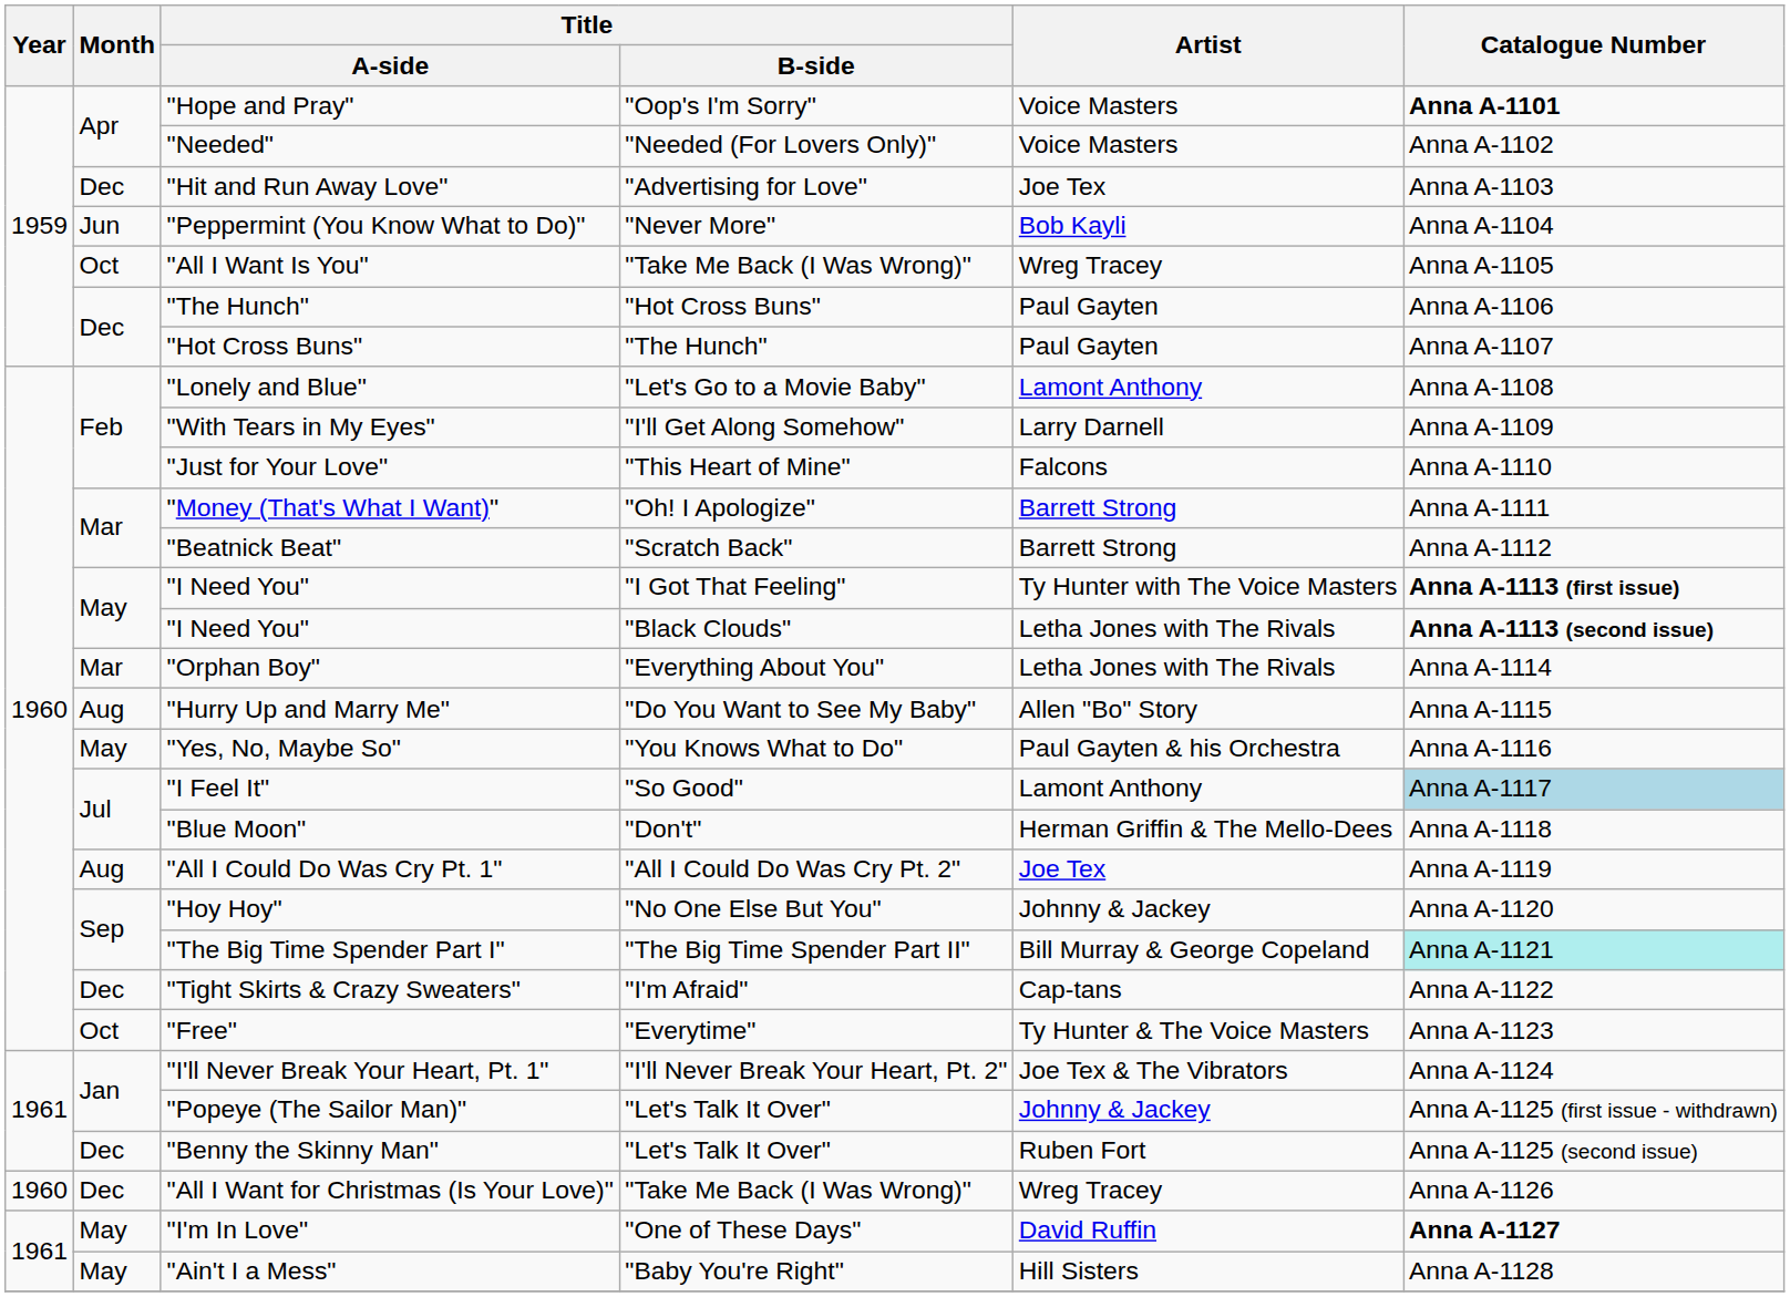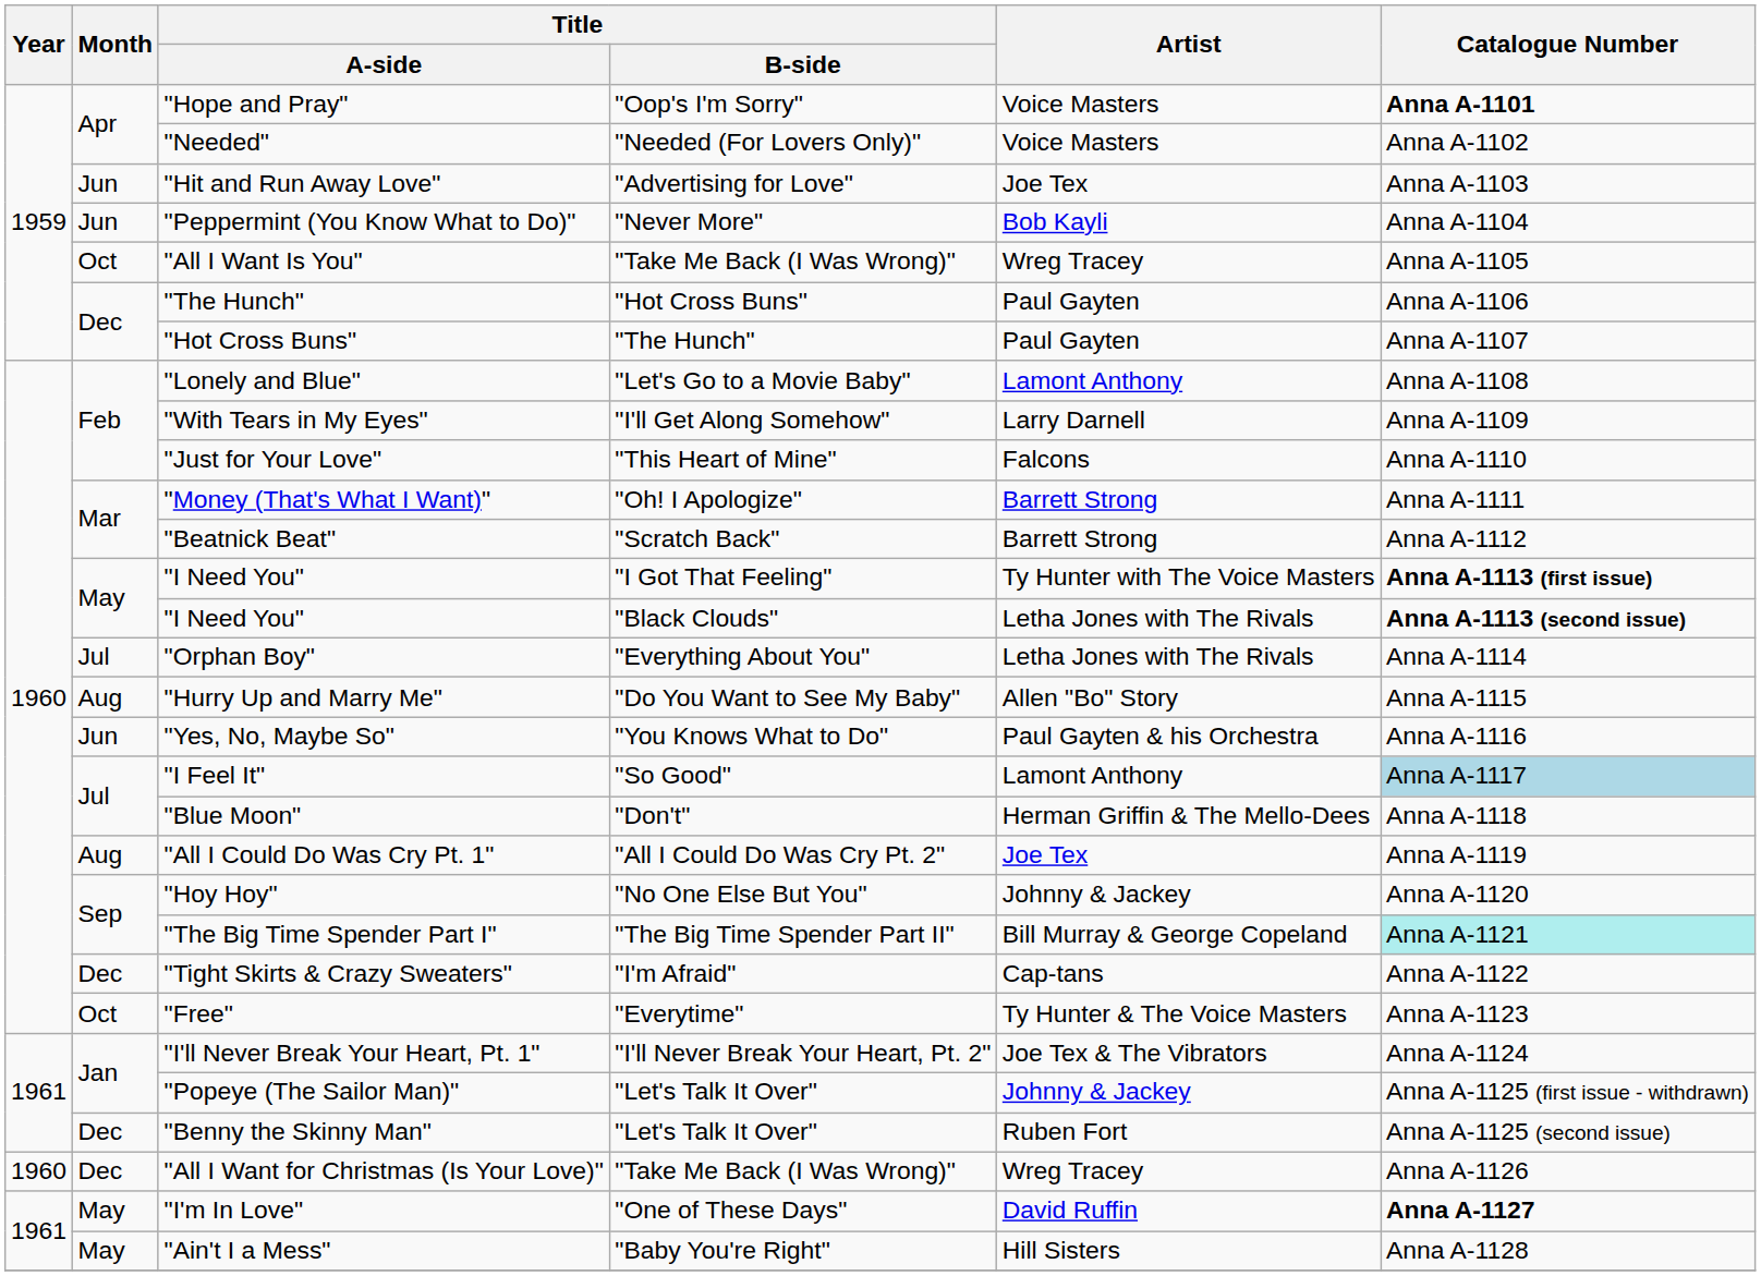 <table class="wikitable">
 <tr>
 <th rowspan="2">Year</th>
 <th rowspan="2">Month</th>
 <th colspan="2">Title</th>
 <th rowspan="2">Artist</th>
 <th rowspan="2">Catalogue Number</th>
 </tr>
 <tr>
 <th>A-side</th>
 <th>B-side</th>
 </tr>
 <tr>
 <td rowspan="7">1959</td>
 <td rowspan="2">Apr</td>
 <td>"Hope and Pray"</td>
 <td>"Oop's I'm Sorry"</td>
 <td>Voice Masters</td>
 <td><strong>Anna A-1101</strong></td>
 </tr>
 <tr>
 <td>"Needed"</td>
 <td>"Needed (For Lovers Only)"</td>
 <td>Voice Masters</td>
 <td>Anna A-1102</td>
 </tr>
 <tr>
-<td rowspan="1">Dec</td>
+<td rowspan="1">Jun</td>
 <td>"Hit and Run Away Love"</td>
 <td>"Advertising for Love"</td>
 <td>Joe Tex</td>
 <td>Anna A-1103</td>
 </tr>
 <tr>
 <td rowspan="1">Jun</td>
 <td>"Peppermint (You Know What to Do)"</td>
 <td>"Never More"</td>
 <td><a href='#'>Bob Kayli</a></td>
 <td>Anna A-1104</td>
 </tr>
 <tr>
 <td rowspan="1">Oct</td>
 <td>"All I Want Is You"</td>
 <td>"Take Me Back (I Was Wrong)"</td>
 <td>Wreg Tracey</td>
 <td>Anna A-1105</td>
 </tr>
 <tr>
 <td rowspan="2">Dec</td>
 <td>"The Hunch"</td>
 <td>"Hot Cross Buns"</td>
 <td>Paul Gayten</td>
 <td>Anna A-1106</td>
 </tr>
 <tr>
 <td>"Hot Cross Buns"</td>
 <td>"The Hunch"</td>
 <td>Paul Gayten</td>
 <td>Anna A-1107</td>
 </tr>
 <tr>
 <td rowspan="17">1960</td>
 <td rowspan="3">Feb</td>
 <td>"Lonely and Blue"</td>
 <td>"Let's Go to a Movie Baby"</td>
 <td><a href='#'>Lamont Anthony</a></td>
 <td>Anna A-1108</td>
 </tr>
 <tr>
 <td>"With Tears in My Eyes"</td>
 <td>"I'll Get Along Somehow"</td>
 <td>Larry Darnell</td>
 <td>Anna A-1109</td>
 </tr>
 <tr>
 <td>"Just for Your Love"</td>
 <td>"This Heart of Mine"</td>
 <td>Falcons</td>
 <td>Anna A-1110</td>
 </tr>
 <tr>
 <td rowspan="2">Mar</td>
 <td>"<a href='#'>Money (That's What I Want)</a>"</td>
 <td>"Oh! I Apologize"</td>
 <td><a href='#'>Barrett Strong</a></td>
 <td>Anna A-1111</td>
 </tr>
 <tr>
 <td>"Beatnick Beat"</td>
 <td>"Scratch Back"</td>
 <td>Barrett Strong</td>
 <td>Anna A-1112</td>
 </tr>
 <tr>
 <td rowspan="2">May</td>
 <td>"I Need You"</td>
 <td>"I Got That Feeling"</td>
 <td>Ty Hunter with The Voice Masters</td>
 <td><strong>Anna A-1113 <small>(first issue)</small></strong></td>
 </tr>
 <tr>
 <td>"I Need You"</td>
 <td>"Black Clouds"</td>
 <td>Letha Jones with The Rivals</td>
 <td><strong>Anna A-1113 <small>(second issue)</small></strong></td>
 </tr>
 <tr>
-<td rowspan="1">Mar</td>
+<td rowspan="1">Jul</td>
 <td>"Orphan Boy"</td>
 <td>"Everything About You"</td>
 <td>Letha Jones with The Rivals</td>
 <td>Anna A-1114</td>
 </tr>
 <tr>
 <td rowspan="1">Aug</td>
 <td>"Hurry Up and Marry Me"</td>
 <td>"Do You Want to See My Baby"</td>
 <td>Allen "Bo" Story</td>
 <td>Anna A-1115</td>
 </tr>
 <tr>
-<td rowspan="1">May</td>
+<td rowspan="1">Jun</td>
 <td>"Yes, No, Maybe So"</td>
 <td>"You Knows What to Do"</td>
 <td>Paul Gayten & his Orchestra</td>
 <td>Anna A-1116</td>
 </tr>
 <tr>
 <td rowspan="2">Jul</td>
 <td>"I Feel It"</td>
 <td>"So Good"</td>
 <td>Lamont Anthony</td>
 <td style="background: lightblue;">Anna A-1117</td>
 </tr>
 <tr>
 <td>"Blue Moon"</td>
 <td>"Don't"</td>
 <td>Herman Griffin & The Mello-Dees</td>
 <td>Anna A-1118</td>
 </tr>
 <tr>
 <td rowspan="1">Aug</td>
 <td>"All I Could Do Was Cry Pt. 1"</td>
 <td>"All I Could Do Was Cry Pt. 2"</td>
 <td><a href='#'>Joe Tex</a></td>
 <td>Anna A-1119</td>
 </tr>
 <tr>
 <td rowspan="2">Sep</td>
 <td>"Hoy Hoy"</td>
 <td>"No One Else But You"</td>
 <td>Johnny & Jackey</td>
 <td>Anna A-1120</td>
 </tr>
 <tr>
 <td>"The Big Time Spender Part I"</td>
 <td>"The Big Time Spender Part II"</td>
 <td>Bill Murray & George Copeland</td>
 <td style="background: paleturquoise;">Anna A-1121</td>
 </tr>
 <tr>
 <td rowspan="1">Dec</td>
 <td>"Tight Skirts & Crazy Sweaters"</td>
 <td>"I'm Afraid"</td>
 <td>Cap-tans</td>
 <td>Anna A-1122</td>
 </tr>
 <tr>
 <td rowspan="1">Oct</td>
 <td>"Free"</td>
 <td>"Everytime"</td>
 <td>Ty Hunter & The Voice Masters</td>
 <td>Anna A-1123</td>
 </tr>
 <tr>
 <td rowspan="3">1961</td>
 <td rowspan="2">Jan</td>
 <td>"I'll Never Break Your Heart, Pt. 1"</td>
 <td>"I'll Never Break Your Heart, Pt. 2"</td>
 <td>Joe Tex & The Vibrators</td>
 <td>Anna A-1124</td>
 </tr>
 <tr>
 <td>"Popeye (The Sailor Man)"</td>
 <td>"Let's Talk It Over"</td>
 <td><a href='#'>Johnny & Jackey</a></td>
 <td>Anna A-1125 <small>(first issue - withdrawn)</small></td>
 </tr>
 <tr>
 <td rowspan="1">Dec</td>
 <td>"Benny the Skinny Man"</td>
 <td>"Let's Talk It Over"</td>
 <td>Ruben Fort</td>
 <td>Anna A-1125 <small>(second issue)</small></td>
 </tr>
 <tr>
 <td rowspan="1">1960</td>
 <td rowspan="1">Dec</td>
 <td>"All I Want for Christmas (Is Your Love)"</td>
 <td>"Take Me Back (I Was Wrong)"</td>
 <td>Wreg Tracey</td>
 <td>Anna A-1126</td>
 </tr>
 <tr>
 <td rowspan="2">1961</td>
 <td rowspan="1">May</td>
 <td>"I'm In Love"</td>
 <td>"One of These Days"</td>
 <td><a href='#'>David Ruffin</a></td>
 <td><strong>Anna A-1127</strong></td>
 </tr>
 <tr>
 <td rowspan="1">May</td>
 <td>"Ain't I a Mess"</td>
 <td>"Baby You're Right"</td>
 <td>Hill Sisters</td>
 <td>Anna A-1128</td>
 </tr>
 <tr>
 </tr>
 </table>
